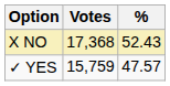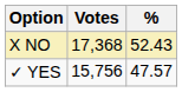 <table class="wikitable">
 <tr>
 <th>Option</th>
 <th>Votes</th>
 <th>%</th>
 </tr>
 <tr>
 <td style=background:#f8f1bd>X NO</td>
 <td style=background:#f8f1bd>17,368</td>
 <td style=background:#f8f1bd>52.43</td>
 </tr>
 <tr>
 <td>✓ YES</td>
-<td>15,759</td>
+<td>15,756</td>
 <td>47.57</td>
 </tr>
 </table>
